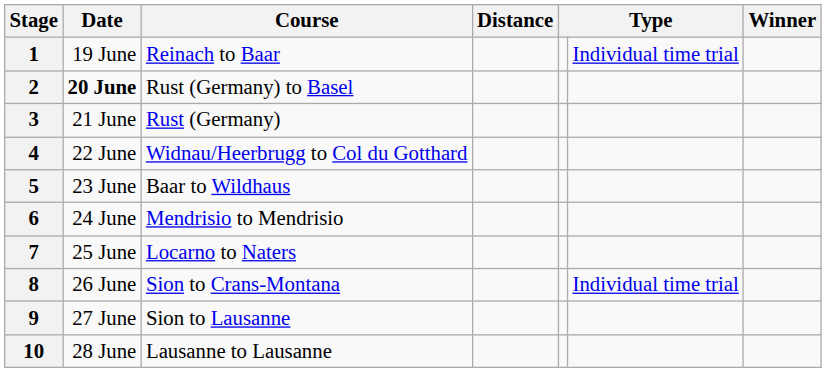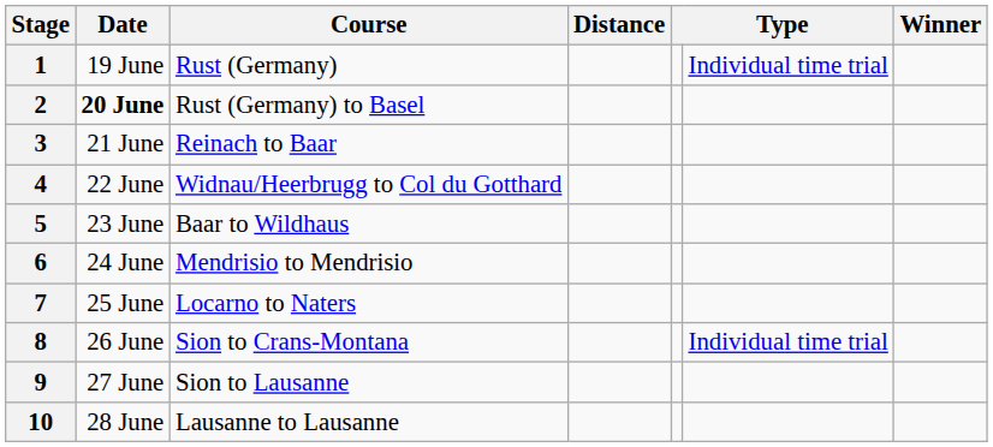 <table class="wikitable">
 <tr>
 <th scope="col">Stage</th>
 <th scope="col">Date</th>
 <th scope="col">Course</th>
 <th scope="col">Distance</th>
 <th scope="col" colspan="2">Type</th>
 <th scope="col">Winner</th>
 </tr>
 <tr>
 <th scope="row">1</th>
 <td style="text-align:right;">19 June</td>
-<td><a href='#'>Reinach</a> to <a href='#'>Baar</a></td>
+<td><a href='#'>Rust</a> (Germany)</td>
 <td></td>
 <td></td>
 <td><a href='#'>Individual time trial</a></td>
 <td><s></s></td>
 </tr>
 <tr>
 <th scope="row">2</th>
 <td style="text-align:right;"><strong>20 June</strong></td>
 <td>Rust (Germany) to <a href='#'>Basel</a></td>
 <td></td>
 <td></td>
 <td></td>
 <td></td>
 </tr>
 <tr>
 <th scope="row">3</th>
 <td style="text-align:right;">21 June</td>
-<td><a href='#'>Rust</a> (Germany)</td>
+<td><a href='#'>Reinach</a> to <a href='#'>Baar</a></td>
 <td></td>
 <td></td>
 <td></td>
 <td></td>
 </tr>
 <tr>
 <th scope="row">4</th>
 <td style="text-align:right;">22 June</td>
 <td><a href='#'>Widnau/Heerbrugg</a> to <a href='#'>Col du Gotthard</a></td>
 <td></td>
 <td></td>
 <td></td>
 <td></td>
 </tr>
 <tr>
 <th scope="row">5</th>
 <td style="text-align:right;">23 June</td>
 <td>Baar to <a href='#'>Wildhaus</a></td>
 <td></td>
 <td></td>
 <td></td>
 <td></td>
 </tr>
 <tr>
 <th scope="row">6</th>
 <td style="text-align:right;">24 June</td>
 <td><a href='#'>Mendrisio</a> to Mendrisio</td>
 <td></td>
 <td></td>
 <td></td>
 <td></td>
 </tr>
 <tr>
 <th scope="row">7</th>
 <td style="text-align:right;">25 June</td>
 <td><a href='#'>Locarno</a> to <a href='#'>Naters</a></td>
 <td></td>
 <td></td>
 <td></td>
 <td></td>
 </tr>
 <tr>
 <th scope="row">8</th>
 <td style="text-align:right;">26 June</td>
 <td><a href='#'>Sion</a> to <a href='#'>Crans-Montana</a></td>
 <td></td>
 <td></td>
 <td><a href='#'>Individual time trial</a></td>
 <td><s></s></td>
 </tr>
 <tr>
 <th scope="row">9</th>
 <td style="text-align:right;">27 June</td>
 <td>Sion to <a href='#'>Lausanne</a></td>
 <td></td>
 <td></td>
 <td></td>
 <td></td>
 </tr>
 <tr>
 <th scope="row">10</th>
 <td style="text-align:right;">28 June</td>
 <td>Lausanne to Lausanne</td>
 <td></td>
 <td></td>
 <td></td>
 <td></td>
 </tr>
 </table>
